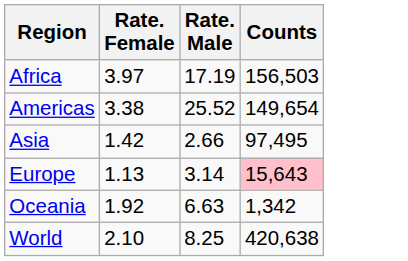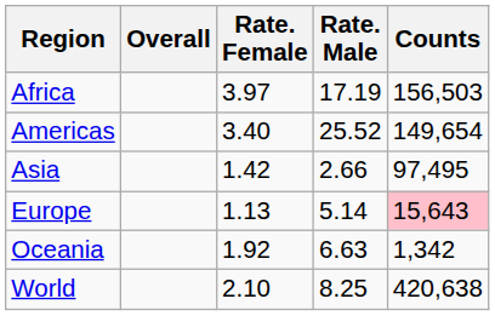 <table class="wikitable sortable mw-datatable col1left" >
 <tr>
 <th>Region</th>
+<th>Overall<br></th>
 <th>Rate.<br>Female</th>
 <th>Rate.<br>Male</th>
 <th>Counts</th>
 </tr>
 <tr>
 <td><a href='#'>Africa</a></td>
+<td></td>
 <td>3.97</td>
 <td>17.19</td>
 <td>156,503</td>
 </tr>
 <tr>
 <td><a href='#'>Americas</a></td>
-<td>3.38</td>
+<td></td>
+<td>3.40</td>
 <td>25.52</td>
 <td>149,654</td>
 </tr>
 <tr>
 <td><a href='#'>Asia</a></td>
+<td></td>
 <td>1.42</td>
 <td>2.66</td>
 <td>97,495</td>
 </tr>
 <tr>
 <td><a href='#'>Europe</a></td>
+<td></td>
 <td>1.13</td>
-<td>3.14</td>
+<td>5.14</td>
 <td style="background: pink;">15,643</td>
 </tr>
 <tr>
 <td><a href='#'>Oceania</a></td>
+<td></td>
 <td>1.92</td>
 <td>6.63</td>
 <td>1,342</td>
 </tr>
 <tr>
 <td><a href='#'>World</a></td>
+<td></td>
 <td>2.10</td>
 <td>8.25</td>
 <td>420,638</td>
 </tr>
 </table>
